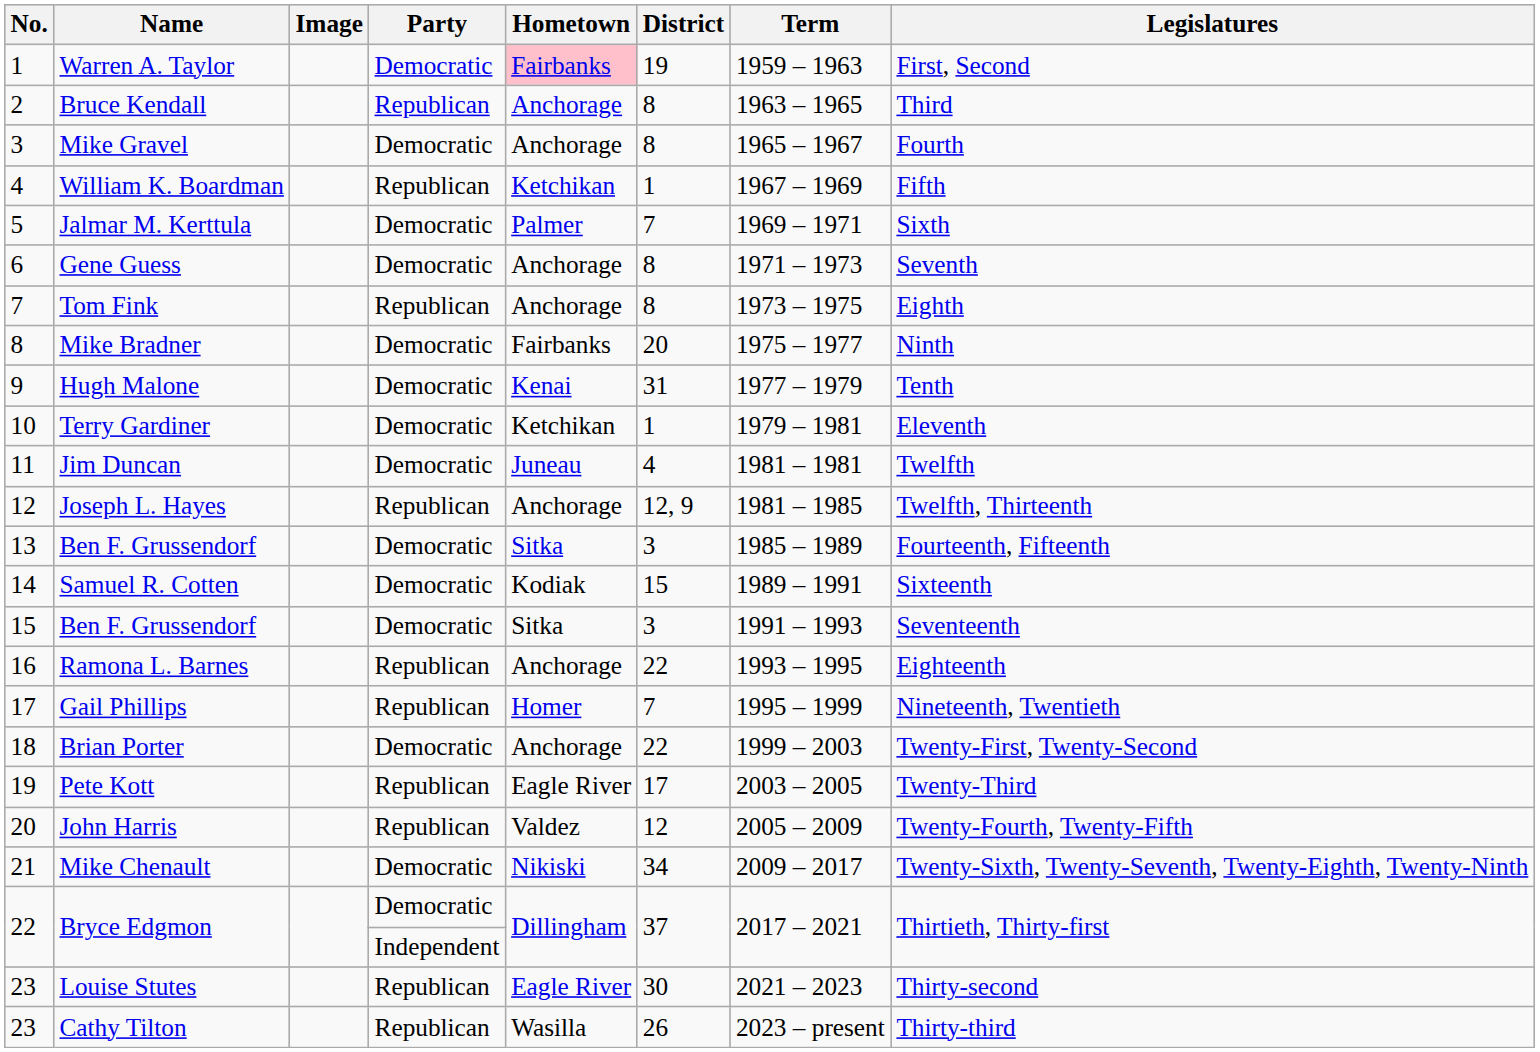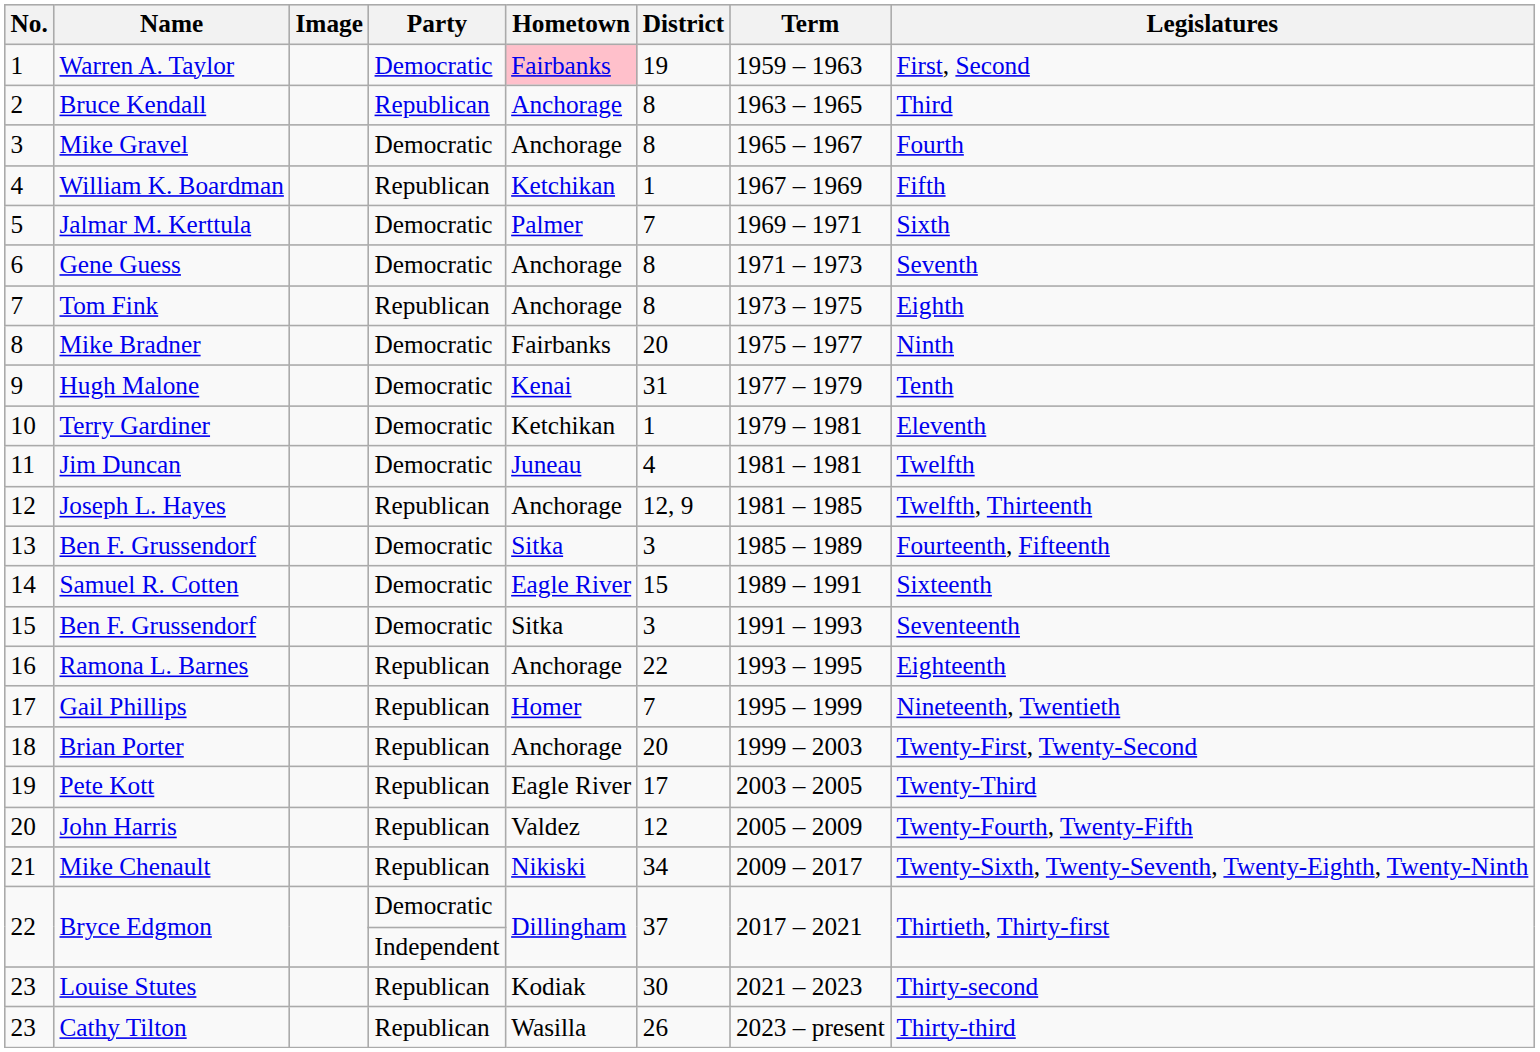 <table class="wikitable">
 <tr>
 <th>No.</th>
 <th>Name</th>
 <th>Image</th>
 <th>Party</th>
 <th>Hometown</th>
 <th>District</th>
 <th>Term</th>
 <th>Legislatures</th>
 </tr>
 <tr>
 <td>1</td>
 <td><a href='#'>Warren A. Taylor</a></td>
 <td></td>
 <td><a href='#'>Democratic</a></td>
 <td style="background: pink;"><a href='#'>Fairbanks</a></td>
 <td>19</td>
 <td>1959 – 1963</td>
 <td><a href='#'>First</a>, <a href='#'>Second</a></td>
 </tr>
 <tr>
 <td>2</td>
 <td><a href='#'>Bruce Kendall</a></td>
 <td></td>
 <td><a href='#'>Republican</a></td>
 <td><a href='#'>Anchorage</a></td>
 <td>8</td>
 <td>1963 – 1965</td>
 <td><a href='#'>Third</a></td>
 </tr>
 <tr>
 <td>3</td>
 <td><a href='#'>Mike Gravel</a></td>
 <td></td>
 <td>Democratic</td>
 <td>Anchorage</td>
 <td>8</td>
 <td>1965 – 1967</td>
 <td><a href='#'>Fourth</a></td>
 </tr>
 <tr>
 <td>4</td>
 <td><a href='#'>William K. Boardman</a></td>
 <td></td>
 <td>Republican</td>
 <td><a href='#'>Ketchikan</a></td>
 <td>1</td>
 <td>1967 – 1969</td>
 <td><a href='#'>Fifth</a></td>
 </tr>
 <tr>
 <td>5</td>
 <td><a href='#'>Jalmar M. Kerttula</a></td>
 <td></td>
 <td>Democratic</td>
 <td><a href='#'>Palmer</a></td>
 <td>7</td>
 <td>1969 – 1971</td>
 <td><a href='#'>Sixth</a></td>
 </tr>
 <tr>
 <td>6</td>
 <td><a href='#'>Gene Guess</a></td>
 <td></td>
 <td>Democratic</td>
 <td>Anchorage</td>
 <td>8</td>
 <td>1971 – 1973</td>
 <td><a href='#'>Seventh</a></td>
 </tr>
 <tr>
 <td>7</td>
 <td><a href='#'>Tom Fink</a></td>
 <td></td>
 <td>Republican</td>
 <td>Anchorage</td>
 <td>8</td>
 <td>1973 – 1975</td>
 <td><a href='#'>Eighth</a></td>
 </tr>
 <tr>
 <td>8</td>
 <td><a href='#'>Mike Bradner</a></td>
 <td></td>
 <td>Democratic</td>
 <td>Fairbanks</td>
 <td>20</td>
 <td>1975 – 1977</td>
 <td><a href='#'>Ninth</a></td>
 </tr>
 <tr>
 <td>9</td>
 <td><a href='#'>Hugh Malone</a></td>
 <td></td>
 <td>Democratic</td>
 <td><a href='#'>Kenai</a></td>
 <td>31</td>
 <td>1977 – 1979</td>
 <td><a href='#'>Tenth</a></td>
 </tr>
 <tr>
 <td>10</td>
 <td><a href='#'>Terry Gardiner</a></td>
 <td></td>
 <td>Democratic</td>
 <td>Ketchikan</td>
 <td>1</td>
 <td>1979 – 1981</td>
 <td><a href='#'>Eleventh</a></td>
 </tr>
 <tr>
 <td>11</td>
 <td><a href='#'>Jim Duncan</a></td>
 <td></td>
 <td>Democratic</td>
 <td><a href='#'>Juneau</a></td>
 <td>4</td>
 <td>1981 – 1981</td>
 <td><a href='#'>Twelfth</a></td>
 </tr>
 <tr>
 <td>12</td>
 <td><a href='#'>Joseph L. Hayes</a></td>
 <td></td>
 <td>Republican<br></td>
 <td>Anchorage</td>
 <td>12, 9</td>
 <td>1981 – 1985</td>
 <td><a href='#'>Twelfth</a>, <a href='#'>Thirteenth</a></td>
 </tr>
 <tr>
 <td>13</td>
 <td><a href='#'>Ben F. Grussendorf</a></td>
 <td></td>
 <td>Democratic</td>
 <td><a href='#'>Sitka</a></td>
 <td>3</td>
 <td>1985 – 1989</td>
 <td><a href='#'>Fourteenth</a>, <a href='#'>Fifteenth</a></td>
 </tr>
 <tr>
 <td>14</td>
 <td><a href='#'>Samuel R. Cotten</a></td>
 <td></td>
 <td>Democratic</td>
-<td>Kodiak</td>
+<td><a href='#'>Eagle River</a></td>
 <td>15</td>
 <td>1989 – 1991</td>
 <td><a href='#'>Sixteenth</a></td>
 </tr>
 <tr>
 <td>15</td>
 <td><a href='#'>Ben F. Grussendorf</a></td>
 <td></td>
 <td>Democratic</td>
 <td>Sitka</td>
 <td>3</td>
 <td>1991 – 1993</td>
 <td><a href='#'>Seventeenth</a></td>
 </tr>
 <tr>
 <td>16</td>
 <td><a href='#'>Ramona L. Barnes</a></td>
 <td></td>
 <td>Republican<br></td>
 <td>Anchorage</td>
 <td>22</td>
 <td>1993 – 1995</td>
 <td><a href='#'>Eighteenth</a></td>
 </tr>
 <tr>
 <td>17</td>
 <td><a href='#'>Gail Phillips</a></td>
 <td></td>
 <td>Republican</td>
 <td><a href='#'>Homer</a></td>
 <td>7</td>
 <td>1995 – 1999</td>
 <td><a href='#'>Nineteenth</a>, <a href='#'>Twentieth</a></td>
 </tr>
 <tr>
 <td>18</td>
 <td><a href='#'>Brian Porter</a></td>
 <td></td>
-<td>Democratic</td>
+<td>Republican</td>
 <td>Anchorage</td>
-<td>22</td>
+<td>20</td>
 <td>1999 – 2003</td>
 <td><a href='#'>Twenty-First</a>, <a href='#'>Twenty-Second</a></td>
 </tr>
 <tr>
 <td>19</td>
 <td><a href='#'>Pete Kott</a></td>
 <td></td>
 <td>Republican</td>
 <td>Eagle River</td>
 <td>17</td>
 <td>2003 – 2005</td>
 <td><a href='#'>Twenty-Third</a></td>
 </tr>
 <tr>
 <td>20</td>
 <td><a href='#'>John Harris</a></td>
 <td></td>
 <td>Republican</td>
 <td>Valdez</td>
 <td>12</td>
 <td>2005 – 2009</td>
 <td><a href='#'>Twenty-Fourth</a>, <a href='#'>Twenty-Fifth</a></td>
 </tr>
 <tr>
 <td>21</td>
 <td><a href='#'>Mike Chenault</a></td>
 <td></td>
-<td>Democratic</td>
+<td>Republican</td>
 <td><a href='#'>Nikiski</a></td>
 <td>34</td>
 <td>2009 – 2017</td>
 <td><a href='#'>Twenty-Sixth</a>, <a href='#'>Twenty-Seventh</a>, <a href='#'>Twenty-Eighth</a>, <a href='#'>Twenty-Ninth</a></td>
 </tr>
 <tr>
 <td rowspan=2>22</td>
 <td rowspan=2><a href='#'>Bryce Edgmon</a></td>
 <td rowspan=2></td>
 <td>Democratic</td>
 <td rowspan=2><a href='#'>Dillingham</a></td>
 <td rowspan=2>37</td>
 <td rowspan=2>2017 – 2021</td>
 <td rowspan=2><a href='#'>Thirtieth</a>, <a href='#'>Thirty-first</a></td>
 </tr>
 <tr>
 <td>Independent<br></td>
 </tr>
 <tr>
 <td>23</td>
 <td><a href='#'>Louise Stutes</a></td>
 <td></td>
 <td>Republican<br></td>
-<td><a href='#'>Eagle River</a></td>
+<td>Kodiak</td>
 <td>30</td>
 <td>2021 – 2023</td>
 <td><a href='#'>Thirty-second</a></td>
 </tr>
 <tr>
 <td>23</td>
 <td><a href='#'>Cathy Tilton</a></td>
 <td></td>
 <td>Republican<br></td>
 <td>Wasilla</td>
 <td>26</td>
 <td>2023 – present</td>
 <td><a href='#'>Thirty-third</a></td>
 </tr>
 </table>
